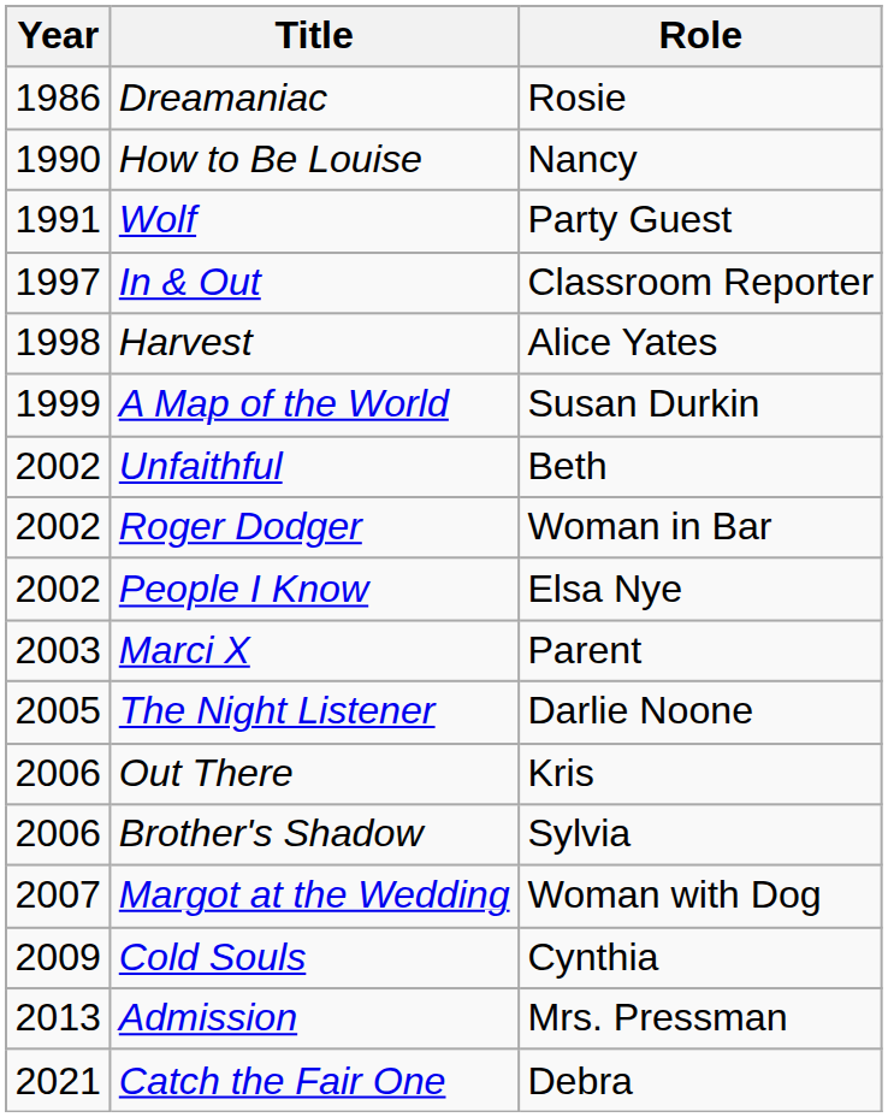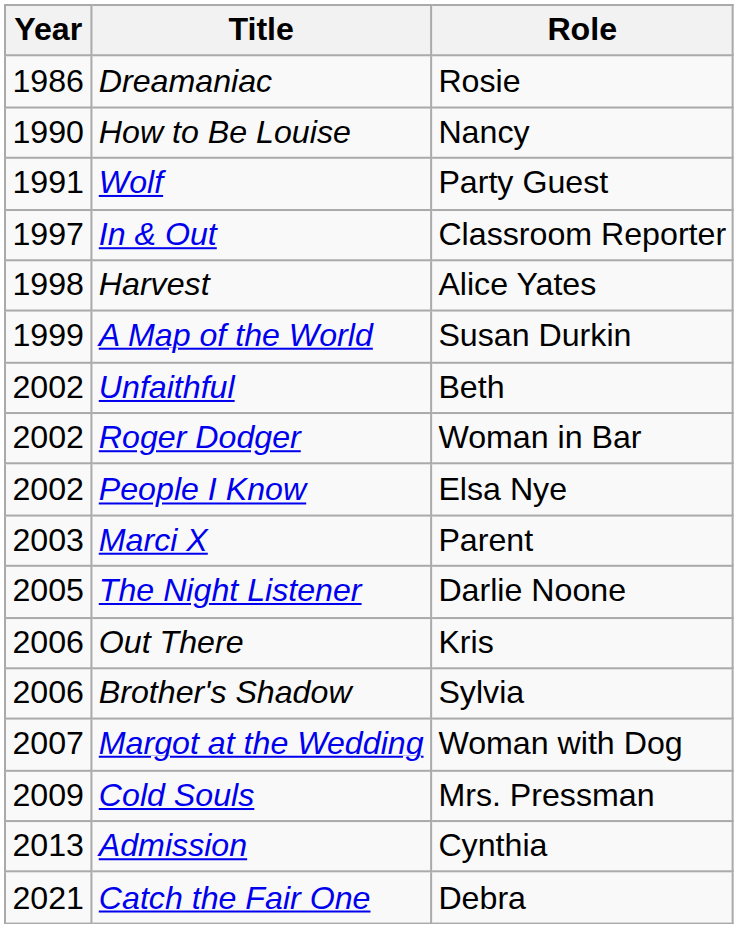 <table class="wikitable">
 <tr>
 <th>Year</th>
 <th>Title</th>
 <th>Role</th>
 </tr>
 <tr>
 <td>1986</td>
 <td><em>Dreamaniac</em></td>
 <td>Rosie</td>
 </tr>
 <tr>
 <td>1990</td>
 <td><em>How to Be Louise</em></td>
 <td>Nancy</td>
 </tr>
 <tr>
 <td>1991</td>
 <td><em><a href='#'>Wolf</a></em></td>
 <td>Party Guest</td>
 </tr>
 <tr>
 <td>1997</td>
 <td><em><a href='#'>In & Out</a></em></td>
 <td>Classroom Reporter</td>
 </tr>
 <tr>
 <td>1998</td>
 <td><em>Harvest</em></td>
 <td>Alice Yates</td>
 </tr>
 <tr>
 <td>1999</td>
 <td><em><a href='#'>A Map of the World</a></em></td>
 <td>Susan Durkin</td>
 </tr>
 <tr>
 <td>2002</td>
 <td><em><a href='#'>Unfaithful</a></em></td>
 <td>Beth</td>
 </tr>
 <tr>
 <td>2002</td>
 <td><em><a href='#'>Roger Dodger</a></em></td>
 <td>Woman in Bar</td>
 </tr>
 <tr>
 <td>2002</td>
 <td><em><a href='#'>People I Know</a></em></td>
 <td>Elsa Nye</td>
 </tr>
 <tr>
 <td>2003</td>
 <td><em><a href='#'>Marci X</a></em></td>
 <td>Parent</td>
 </tr>
 <tr>
 <td>2005</td>
 <td><em><a href='#'>The Night Listener</a></em></td>
 <td>Darlie Noone</td>
 </tr>
 <tr>
 <td>2006</td>
 <td><em>Out There</em></td>
 <td>Kris</td>
 </tr>
 <tr>
 <td>2006</td>
 <td><em>Brother's Shadow</em></td>
 <td>Sylvia</td>
 </tr>
 <tr>
 <td>2007</td>
 <td><em><a href='#'>Margot at the Wedding</a></em></td>
 <td>Woman with Dog</td>
 </tr>
 <tr>
 <td>2009</td>
 <td><em><a href='#'>Cold Souls</a></em></td>
-<td>Cynthia</td>
+<td>Mrs. Pressman</td>
 </tr>
 <tr>
 <td>2013</td>
 <td><em><a href='#'>Admission</a></em></td>
-<td>Mrs. Pressman</td>
+<td>Cynthia</td>
 </tr>
 <tr>
 <td>2021</td>
 <td><em><a href='#'>Catch the Fair One</a></em></td>
 <td>Debra</td>
 </tr>
 </table>
